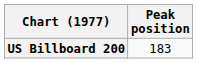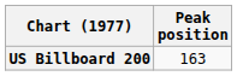 <table class="wikitable plainrowheaders" style="text-align:center">
 <tr>
 <th scope="col">Chart (1977)</th>
 <th scope="col">Peak<br>position</th>
 </tr>
 <tr>
 <th scope="row">US Billboard 200</th>
-<td>183</td>
+<td>163</td>
 </tr>
 </table>
